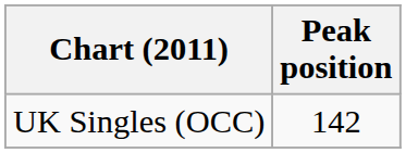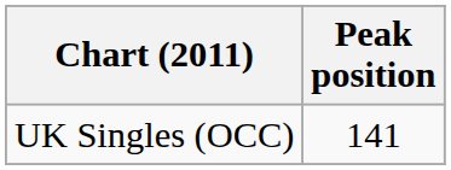 <table class="wikitable">
 <tr>
 <th>Chart (2011)</th>
 <th align="center">Peak<br>position</th>
 </tr>
 <tr>
 <td align="left">UK Singles (OCC)</td>
-<td align="center">142</td>
+<td align="center">141</td>
 </tr>
 </table>
